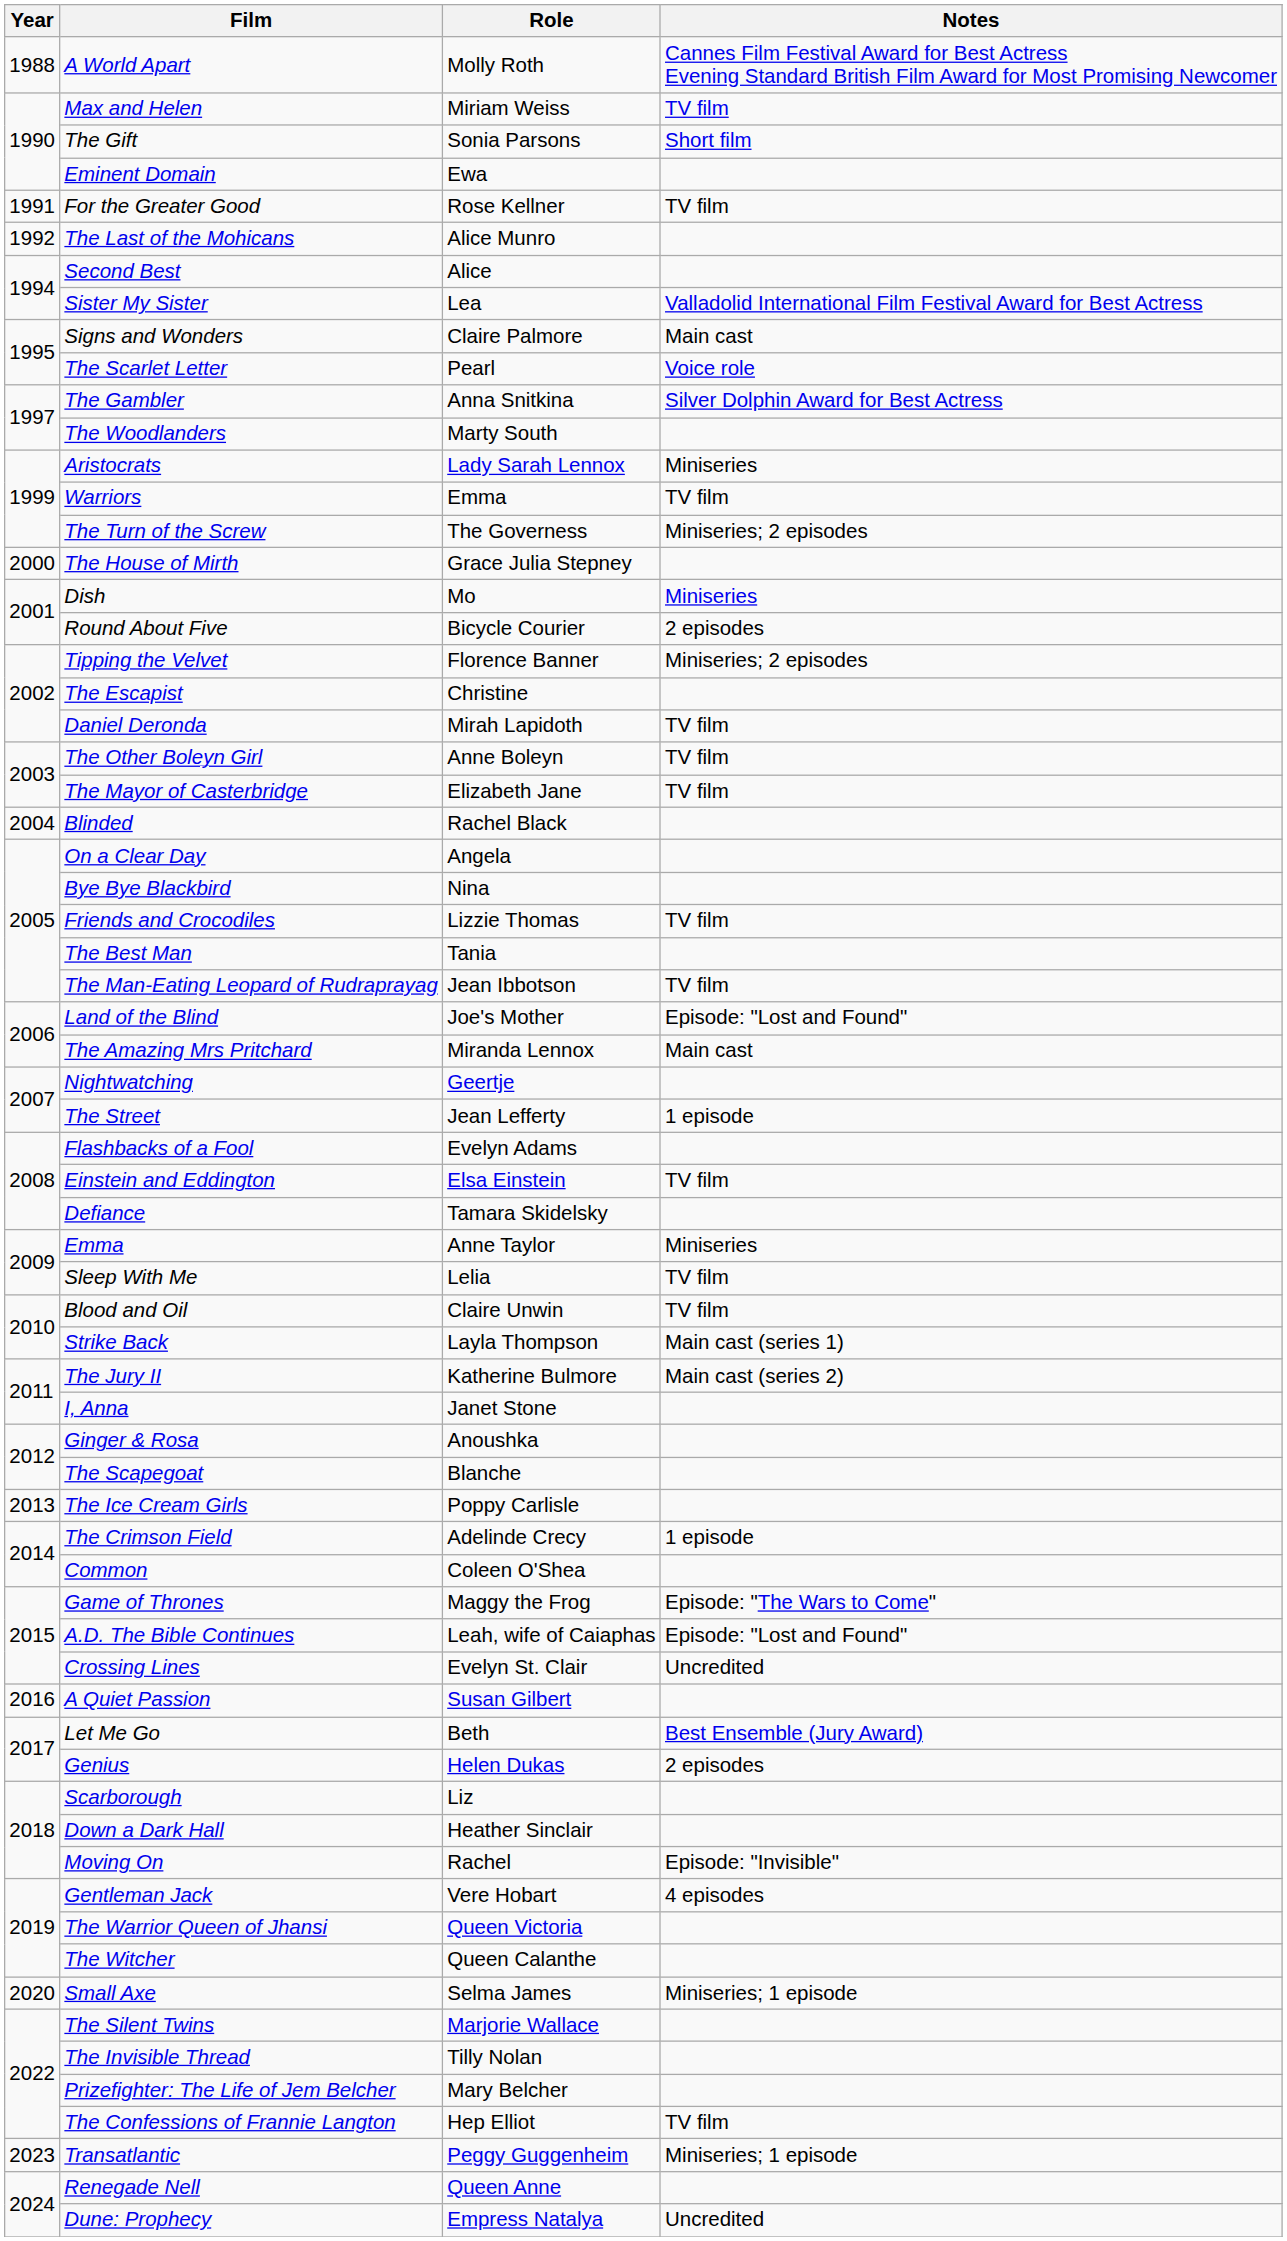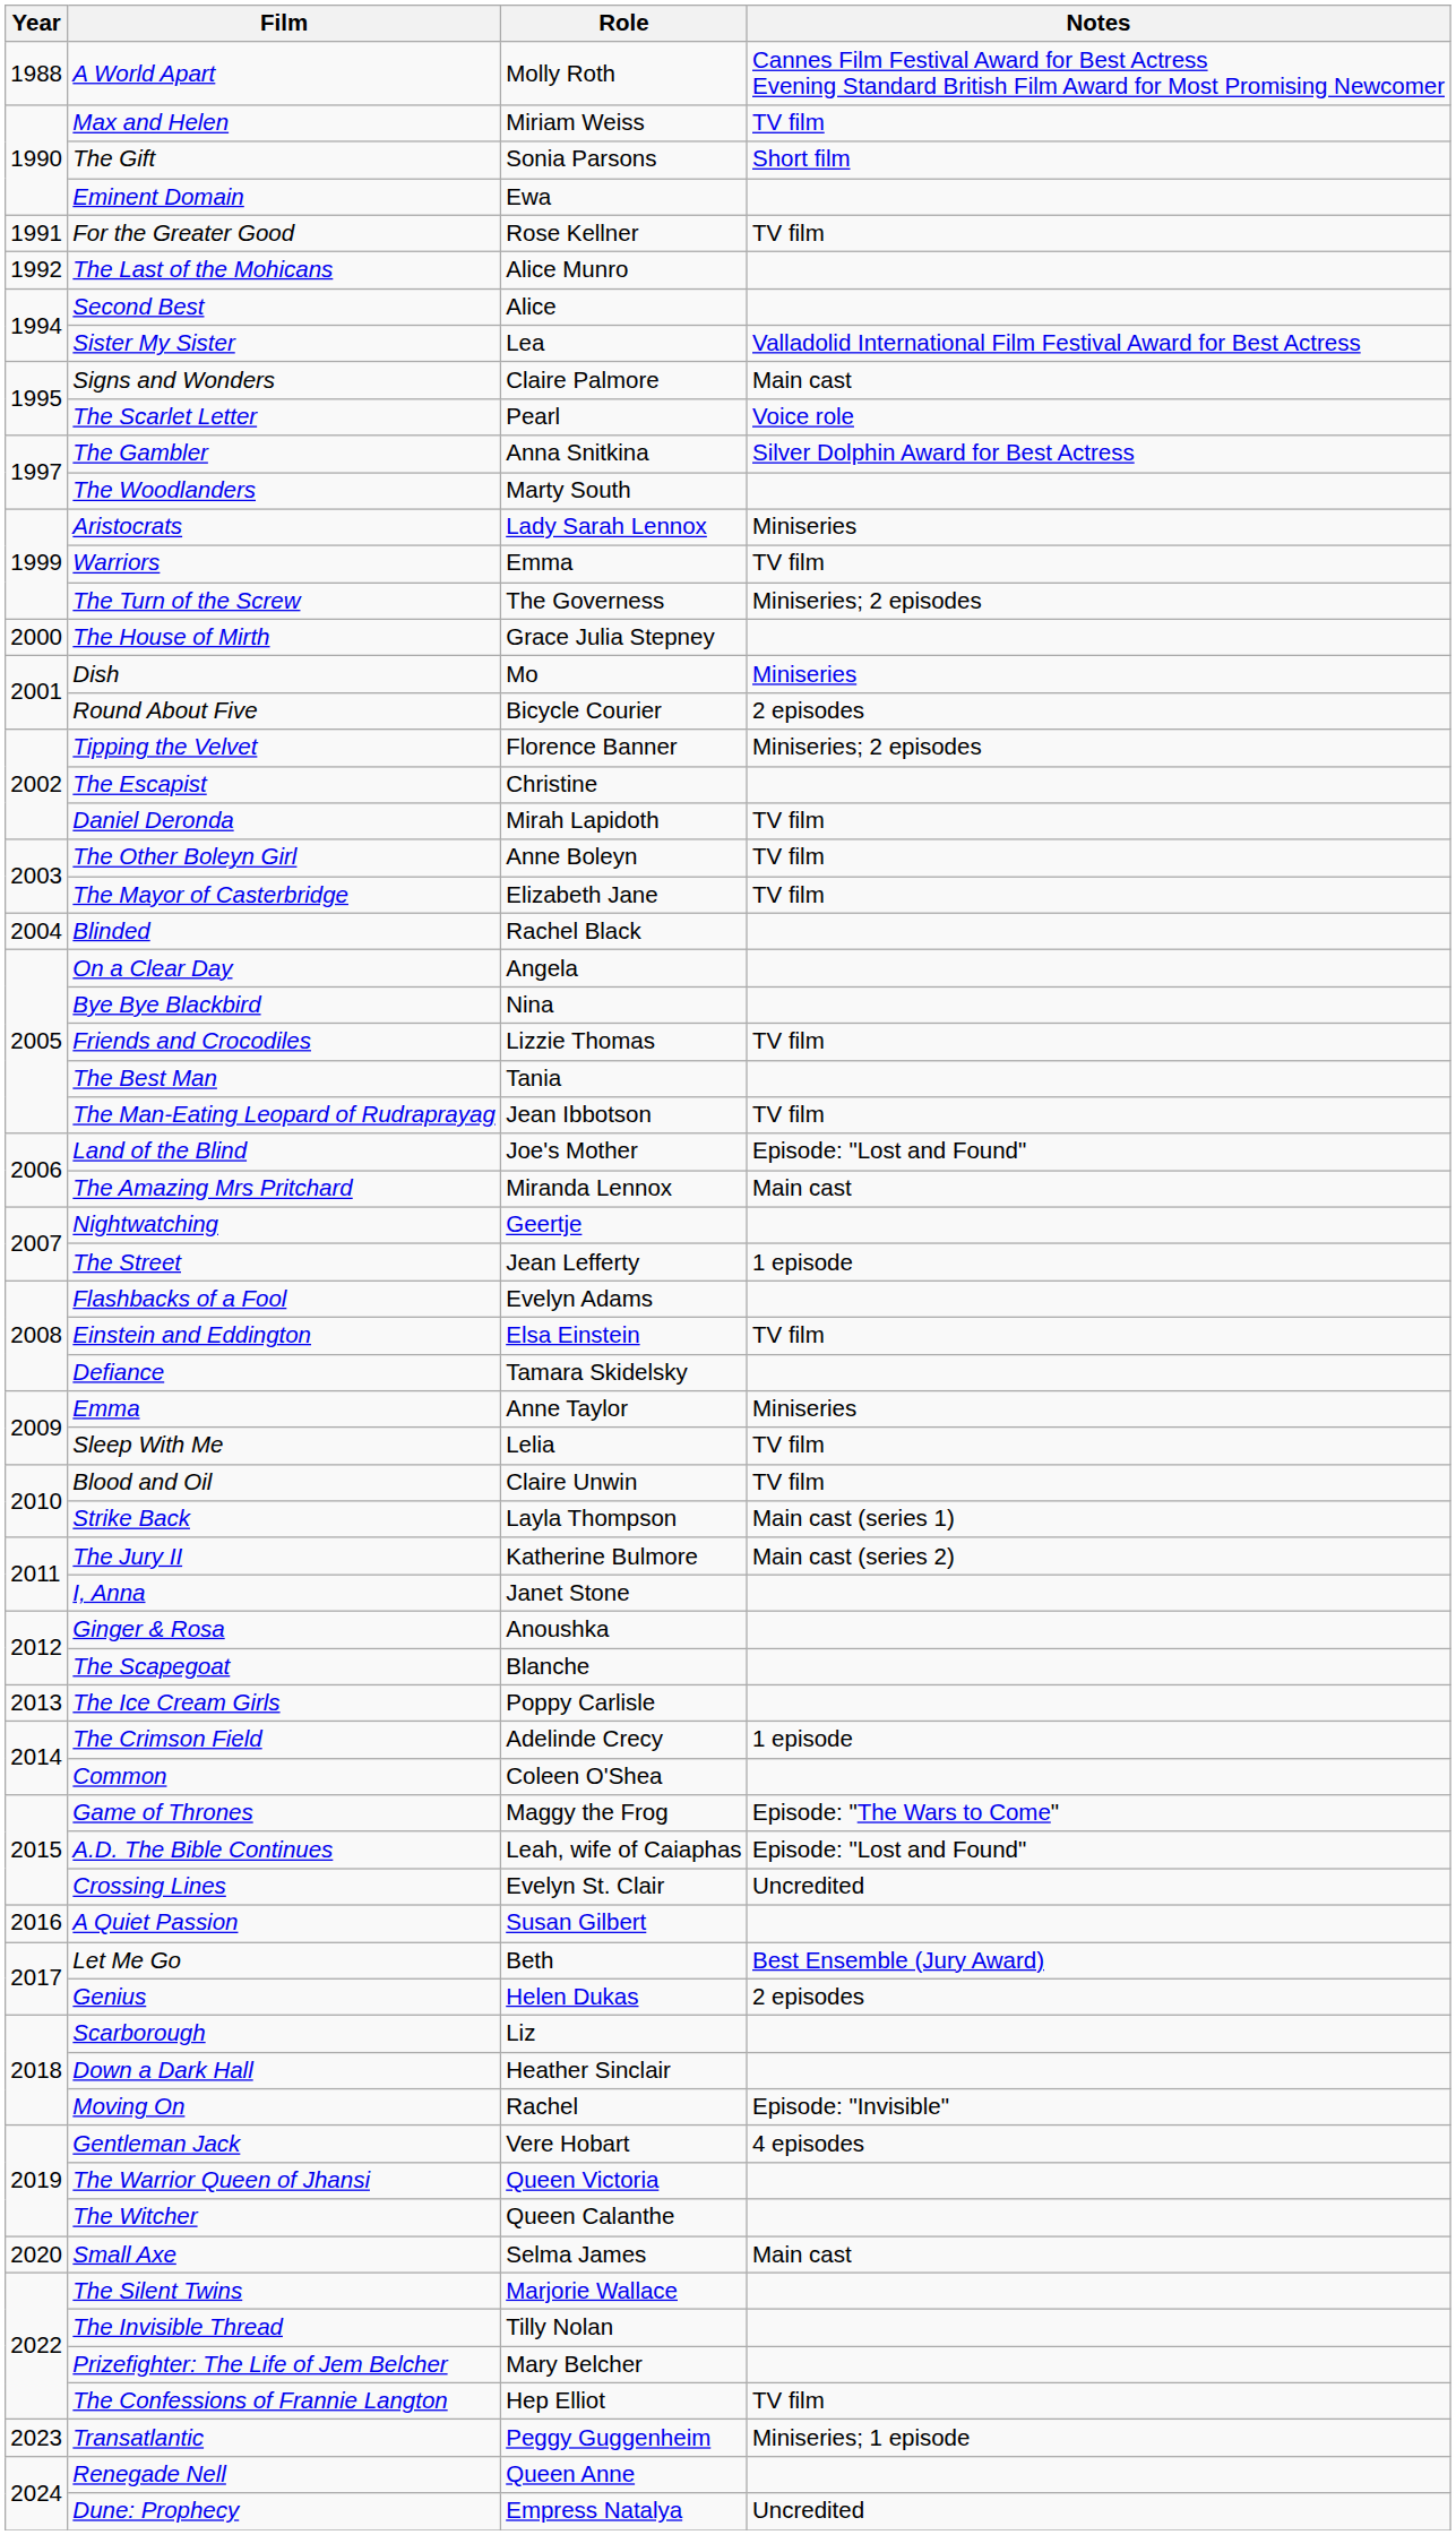 <table class="wikitable">
 <tr>
 <th>Year</th>
 <th>Film</th>
 <th>Role</th>
 <th>Notes</th>
 </tr>
 <tr>
 <td rowspan="1">1988</td>
 <td><a href='#'><em>A World Apart</em></a></td>
 <td>Molly Roth</td>
 <td><a href='#'>Cannes Film Festival Award for Best Actress</a> <br> <a href='#'>Evening Standard British Film Award for Most Promising Newcomer</a></td>
 </tr>
 <tr>
 <td rowspan="3">1990</td>
 <td><em><a href='#'>Max and Helen</a></em></td>
 <td>Miriam Weiss</td>
 <td><a href='#'>TV film</a></td>
 </tr>
 <tr>
 <td><em>The Gift</em></td>
 <td>Sonia Parsons</td>
 <td><a href='#'>Short film</a></td>
 </tr>
 <tr>
 <td><em><a href='#'>Eminent Domain</a></em></td>
 <td>Ewa</td>
 <td></td>
 </tr>
 <tr>
 <td>1991</td>
 <td><em>For the Greater Good</em></td>
 <td>Rose Kellner</td>
 <td>TV film</td>
 </tr>
 <tr>
 <td>1992</td>
 <td><a href='#'><em>The Last of the Mohicans</em></a></td>
 <td>Alice Munro</td>
 <td></td>
 </tr>
 <tr>
 <td rowspan="2">1994</td>
 <td><a href='#'><em>Second Best</em></a></td>
 <td>Alice</td>
 <td></td>
 </tr>
 <tr>
 <td><em><a href='#'>Sister My Sister</a></em></td>
 <td>Lea</td>
 <td><a href='#'>Valladolid International Film Festival Award for Best Actress</a></td>
 </tr>
 <tr>
 <td rowspan="2">1995</td>
 <td><em>Signs and Wonders</em></td>
 <td>Claire Palmore</td>
 <td>Main cast</td>
 </tr>
 <tr>
 <td><em><a href='#'>The Scarlet Letter</a></em></td>
 <td>Pearl</td>
 <td><a href='#'>Voice role</a></td>
 </tr>
 <tr>
 <td rowspan="2">1997</td>
 <td><em><a href='#'>The Gambler</a></em></td>
 <td>Anna Snitkina</td>
 <td><a href='#'>Silver Dolphin Award for Best Actress</a></td>
 </tr>
 <tr>
 <td><em><a href='#'>The Woodlanders</a></em></td>
 <td>Marty South</td>
 <td></td>
 </tr>
 <tr>
 <td rowspan="3">1999</td>
 <td><a href='#'><em>Aristocrats</em></a></td>
 <td><a href='#'>Lady Sarah Lennox</a></td>
 <td>Miniseries</td>
 </tr>
 <tr>
 <td><a href='#'><em>Warriors</em></a></td>
 <td>Emma</td>
 <td>TV film</td>
 </tr>
 <tr>
 <td><a href='#'><em>The Turn of the Screw</em></a></td>
 <td>The Governess</td>
 <td>Miniseries; 2 episodes</td>
 </tr>
 <tr>
 <td>2000</td>
 <td><a href='#'><em>The House of Mirth</em></a></td>
 <td>Grace Julia Stepney</td>
 <td></td>
 </tr>
 <tr>
 <td rowspan="2">2001</td>
 <td><em>Dish</em></td>
 <td>Mo</td>
 <td><a href='#'>Miniseries</a></td>
 </tr>
 <tr>
 <td><em>Round About Five</em></td>
 <td>Bicycle Courier</td>
 <td>2 episodes</td>
 </tr>
 <tr>
 <td rowspan="3">2002</td>
 <td><a href='#'><em>Tipping the Velvet</em></a></td>
 <td>Florence Banner</td>
 <td>Miniseries; 2 episodes</td>
 </tr>
 <tr>
 <td><a href='#'><em>The Escapist</em></a></td>
 <td>Christine</td>
 <td></td>
 </tr>
 <tr>
 <td><a href='#'><em>Daniel Deronda</em></a></td>
 <td>Mirah Lapidoth</td>
 <td>TV film</td>
 </tr>
 <tr>
 <td rowspan="2">2003</td>
 <td><a href='#'><em>The Other Boleyn Girl</em></a></td>
 <td>Anne Boleyn</td>
 <td>TV film</td>
 </tr>
 <tr>
 <td><a href='#'><em>The Mayor of Casterbridge</em></a></td>
 <td>Elizabeth Jane</td>
 <td>TV film</td>
 </tr>
 <tr>
 <td>2004</td>
 <td><em><a href='#'>Blinded</a></em></td>
 <td>Rachel Black</td>
 <td></td>
 </tr>
 <tr>
 <td rowspan="5">2005</td>
 <td><em><a href='#'>On a Clear Day</a></em></td>
 <td>Angela</td>
 <td></td>
 </tr>
 <tr>
 <td><em><a href='#'>Bye Bye Blackbird</a></em></td>
 <td>Nina</td>
 <td></td>
 </tr>
 <tr>
 <td><em><a href='#'>Friends and Crocodiles</a></em></td>
 <td>Lizzie Thomas</td>
 <td>TV film</td>
 </tr>
 <tr>
 <td><a href='#'><em>The Best Man</em></a></td>
 <td>Tania</td>
 <td></td>
 </tr>
 <tr>
 <td><em><a href='#'>The Man-Eating Leopard of Rudraprayag</a></em></td>
 <td>Jean Ibbotson</td>
 <td>TV film</td>
 </tr>
 <tr>
 <td rowspan="2">2006</td>
 <td><em><a href='#'>Land of the Blind</a></em></td>
 <td>Joe's Mother</td>
 <td>Episode: "Lost and Found"</td>
 </tr>
 <tr>
 <td><em><a href='#'>The Amazing Mrs Pritchard</a></em></td>
 <td>Miranda Lennox</td>
 <td>Main cast</td>
 </tr>
 <tr>
 <td rowspan="2">2007</td>
 <td><em><a href='#'>Nightwatching</a></em></td>
 <td><a href='#'>Geertje</a></td>
 <td></td>
 </tr>
 <tr>
 <td><a href='#'><em>The Street</em></a></td>
 <td>Jean Lefferty</td>
 <td>1 episode</td>
 </tr>
 <tr>
 <td rowspan="3">2008</td>
 <td><em><a href='#'>Flashbacks of a Fool</a></em></td>
 <td>Evelyn Adams</td>
 <td></td>
 </tr>
 <tr>
 <td><em><a href='#'>Einstein and Eddington</a></em></td>
 <td><a href='#'>Elsa Einstein</a></td>
 <td>TV film</td>
 </tr>
 <tr>
 <td><a href='#'><em>Defiance</em></a></td>
 <td>Tamara Skidelsky</td>
 <td></td>
 </tr>
 <tr>
 <td rowspan="2">2009</td>
 <td><a href='#'><em>Emma</em></a></td>
 <td>Anne Taylor</td>
 <td>Miniseries</td>
 </tr>
 <tr>
 <td><em>Sleep With Me</em></td>
 <td>Lelia</td>
 <td>TV film</td>
 </tr>
 <tr>
 <td rowspan="2">2010</td>
 <td><em>Blood and Oil</em></td>
 <td>Claire Unwin</td>
 <td>TV film</td>
 </tr>
 <tr>
 <td><a href='#'><em>Strike Back</em></a></td>
 <td>Layla Thompson</td>
 <td>Main cast (series 1)</td>
 </tr>
 <tr>
 <td rowspan="2">2011</td>
 <td><em><a href='#'>The Jury II</a></em></td>
 <td>Katherine Bulmore</td>
 <td>Main cast (series 2)</td>
 </tr>
 <tr>
 <td><em><a href='#'>I, Anna</a></em></td>
 <td>Janet Stone</td>
 <td></td>
 </tr>
 <tr>
 <td rowspan="2">2012</td>
 <td><em><a href='#'>Ginger & Rosa</a></em></td>
 <td>Anoushka</td>
 <td></td>
 </tr>
 <tr>
 <td><em><a href='#'>The Scapegoat</a></em></td>
 <td>Blanche</td>
 <td></td>
 </tr>
 <tr>
 <td>2013</td>
 <td><em><a href='#'>The Ice Cream Girls</a></em></td>
 <td>Poppy Carlisle</td>
 <td></td>
 </tr>
 <tr>
 <td rowspan="2">2014</td>
 <td><em><a href='#'>The Crimson Field</a></em></td>
 <td>Adelinde Crecy</td>
 <td>1 episode</td>
 </tr>
 <tr>
 <td><em><a href='#'>Common</a></em></td>
 <td>Coleen O'Shea</td>
 <td></td>
 </tr>
 <tr>
 <td rowspan="3">2015</td>
 <td><em><a href='#'>Game of Thrones</a></em></td>
 <td>Maggy the Frog</td>
 <td>Episode: "<a href='#'>The Wars to Come</a>"</td>
 </tr>
 <tr>
 <td><em><a href='#'>A.D. The Bible Continues</a></em></td>
 <td>Leah, wife of Caiaphas</td>
 <td>Episode: "Lost and Found"</td>
 </tr>
 <tr>
 <td><em><a href='#'>Crossing Lines</a></em></td>
 <td>Evelyn St. Clair</td>
 <td>Uncredited</td>
 </tr>
 <tr>
 <td>2016</td>
 <td><em><a href='#'>A Quiet Passion</a></em></td>
 <td><a href='#'>Susan Gilbert</a></td>
 <td></td>
 </tr>
 <tr>
 <td rowspan="2">2017</td>
 <td><em>Let Me Go</em></td>
 <td>Beth</td>
 <td><a href='#'>Best Ensemble (Jury Award)</a></td>
 </tr>
 <tr>
 <td><em><a href='#'>Genius</a></em></td>
 <td><a href='#'>Helen Dukas</a></td>
 <td>2 episodes</td>
 </tr>
 <tr>
 <td rowspan="3">2018</td>
 <td><em><a href='#'>Scarborough</a></em></td>
 <td>Liz</td>
 <td></td>
 </tr>
 <tr>
 <td><em><a href='#'>Down a Dark Hall</a></em></td>
 <td>Heather Sinclair</td>
 <td></td>
 </tr>
 <tr>
 <td><em><a href='#'>Moving On</a></em></td>
 <td>Rachel</td>
 <td>Episode: "Invisible"</td>
 </tr>
 <tr>
 <td rowspan="3">2019</td>
 <td><em><a href='#'>Gentleman Jack</a></em></td>
 <td>Vere Hobart</td>
 <td>4 episodes</td>
 </tr>
 <tr>
 <td><em><a href='#'>The Warrior Queen of Jhansi</a></em></td>
 <td><a href='#'>Queen Victoria</a></td>
 <td></td>
 </tr>
 <tr>
 <td><a href='#'><em>The Witcher</em></a></td>
 <td>Queen Calanthe</td>
 <td></td>
 </tr>
 <tr>
 <td>2020</td>
 <td><em><a href='#'>Small Axe</a></em></td>
 <td>Selma James</td>
-<td>Miniseries; 1 episode</td>
+<td>Main cast</td>
 </tr>
 <tr>
 <td rowspan="4">2022</td>
 <td><em><a href='#'>The Silent Twins</a></em></td>
 <td><a href='#'>Marjorie Wallace</a></td>
 <td></td>
 </tr>
 <tr>
 <td><em><a href='#'>The Invisible Thread</a></em></td>
 <td>Tilly Nolan</td>
 <td></td>
 </tr>
 <tr>
 <td><em><a href='#'>Prizefighter: The Life of Jem Belcher</a></em></td>
 <td>Mary Belcher</td>
 <td></td>
 </tr>
 <tr>
 <td><a href='#'><em>The Confessions of Frannie Langton</em></a></td>
 <td>Hep Elliot</td>
 <td>TV film</td>
 </tr>
 <tr>
 <td>2023</td>
 <td><em><a href='#'>Transatlantic</a></em></td>
 <td><a href='#'>Peggy Guggenheim</a></td>
 <td>Miniseries; 1 episode</td>
 </tr>
 <tr>
 <td rowspan="2">2024</td>
 <td><em><a href='#'>Renegade Nell</a></em></td>
 <td><a href='#'>Queen Anne</a></td>
 <td></td>
 </tr>
 <tr>
 <td><em><a href='#'>Dune: Prophecy</a></em></td>
 <td><a href='#'>Empress Natalya</a></td>
 <td>Uncredited</td>
 </tr>
 </table>
